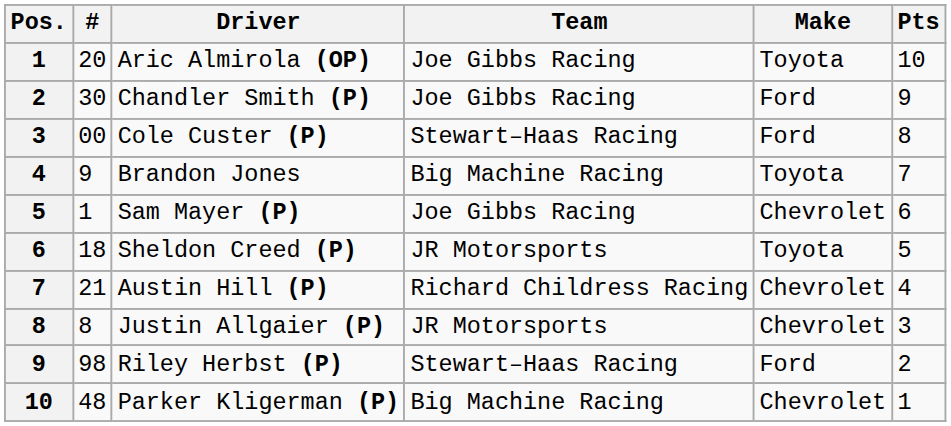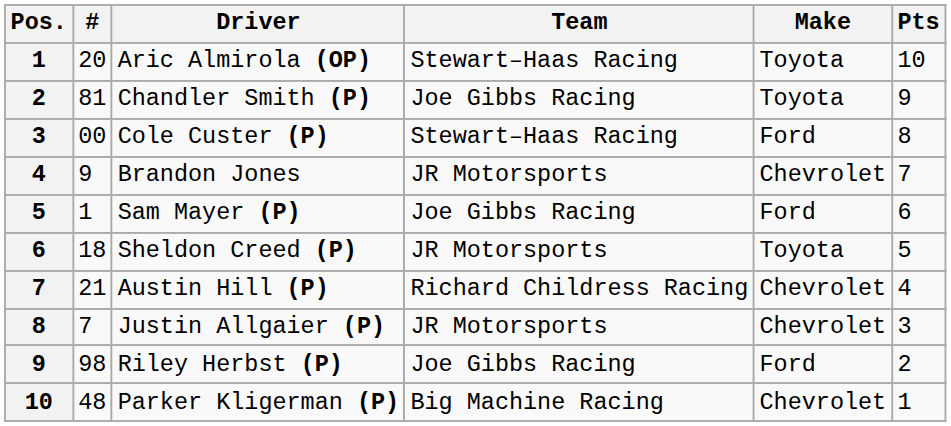 <table class="wikitable" style="font-size:95%">
 <tr>
 <th>Pos.</th>
 <th>#</th>
 <th>Driver</th>
 <th>Team</th>
 <th>Make</th>
 <th>Pts</th>
 </tr>
 <tr>
 <th>1</th>
 <td>20</td>
 <td>Aric Almirola <strong>(OP)</strong></td>
-<td>Joe Gibbs Racing</td>
+<td>Stewart–Haas Racing</td>
 <td>Toyota</td>
 <td>10</td>
 </tr>
 <tr>
 <th>2</th>
-<td>30</td>
+<td>81</td>
 <td>Chandler Smith <strong>(P)</strong></td>
 <td>Joe Gibbs Racing</td>
-<td>Ford</td>
+<td>Toyota</td>
 <td>9</td>
 </tr>
 <tr>
 <th>3</th>
 <td>00</td>
 <td>Cole Custer <strong>(P)</strong></td>
 <td>Stewart–Haas Racing</td>
 <td>Ford</td>
 <td>8</td>
 </tr>
 <tr>
 <th>4</th>
 <td>9</td>
 <td>Brandon Jones</td>
-<td>Big Machine Racing</td>
-<td>Toyota</td>
+<td>JR Motorsports</td>
+<td>Chevrolet</td>
 <td>7</td>
 </tr>
 <tr>
 <th>5</th>
 <td>1</td>
 <td>Sam Mayer <strong>(P)</strong></td>
 <td>Joe Gibbs Racing</td>
-<td>Chevrolet</td>
+<td>Ford</td>
 <td>6</td>
 </tr>
 <tr>
 <th>6</th>
 <td>18</td>
 <td>Sheldon Creed <strong>(P)</strong></td>
 <td>JR Motorsports</td>
 <td>Toyota</td>
 <td>5</td>
 </tr>
 <tr>
 <th>7</th>
 <td>21</td>
 <td>Austin Hill <strong>(P)</strong></td>
 <td>Richard Childress Racing</td>
 <td>Chevrolet</td>
 <td>4</td>
 </tr>
 <tr>
 <th>8</th>
-<td>8</td>
+<td>7</td>
 <td>Justin Allgaier <strong>(P)</strong></td>
 <td>JR Motorsports</td>
 <td>Chevrolet</td>
 <td>3</td>
 </tr>
 <tr>
 <th>9</th>
 <td>98</td>
 <td>Riley Herbst <strong>(P)</strong></td>
-<td>Stewart–Haas Racing</td>
+<td>Joe Gibbs Racing</td>
 <td>Ford</td>
 <td>2</td>
 </tr>
 <tr>
 <th>10</th>
 <td>48</td>
 <td>Parker Kligerman <strong>(P)</strong></td>
 <td>Big Machine Racing</td>
 <td>Chevrolet</td>
 <td>1</td>
 </tr>
 </table>
